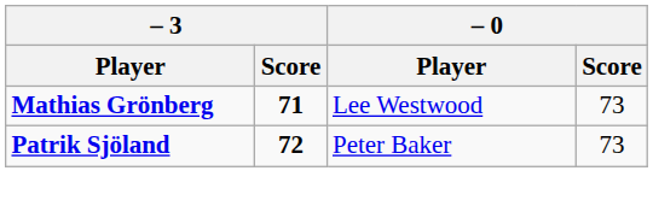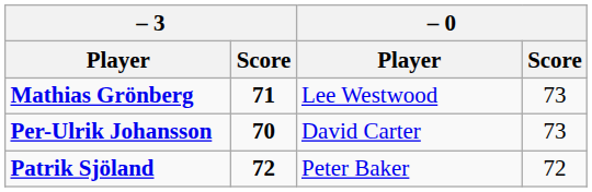 <table class=wikitable>
 <tr>
 <th colspan=2> – 3</th>
 <th colspan=2> – 0</th>
 </tr>
 <tr>
 <th width=150>Player</th>
 <th>Score</th>
 <th width=150>Player</th>
 <th>Score</th>
 </tr>
 <tr>
 <td><strong><a href='#'>Mathias Grönberg</a></strong></td>
 <td align=center><strong>71</strong></td>
 <td><a href='#'>Lee Westwood</a></td>
 <td align=center>73</td>
 </tr>
 <tr>
+<td><strong><a href='#'>Per-Ulrik Johansson</a></strong></td>
+<td align=center><strong>70</strong></td>
+<td><a href='#'>David Carter</a></td>
+<td align=center>73</td>
+</tr>
+<tr>
 <td><strong><a href='#'>Patrik Sjöland</a></strong></td>
 <td align=center><strong>72</strong></td>
 <td><a href='#'>Peter Baker</a></td>
-<td align=center>73</td>
+<td align=center>72</td>
 </tr>
 </table>
